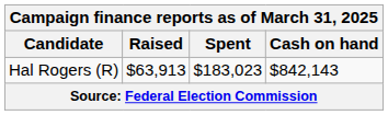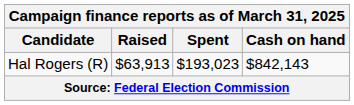 <table class="wikitable sortable">
 <tr>
 <th colspan=4>Campaign finance reports as of March 31, 2025</th>
 </tr>
 <tr style="text-align:center;">
 <th>Candidate</th>
 <th>Raised</th>
 <th>Spent</th>
 <th>Cash on hand</th>
 </tr>
 <tr>
 <td>Hal Rogers (R)</td>
 <td>$63,913</td>
-<td>$183,023</td>
+<td>$193,023</td>
 <td>$842,143</td>
 </tr>
 <tr>
 <th colspan="4"><small>Source: <a href='#'>Federal Election Commission</a></small></th>
 </tr>
 </table>
